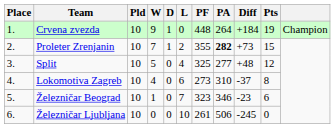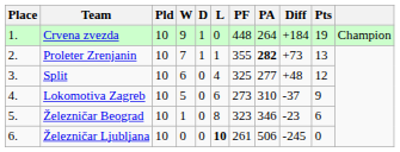 <table class="wikitable">
 <tr>
 <th>Place</th>
 <th>Team</th>
 <th>Pld</th>
 <th>W</th>
 <th>D</th>
 <th>L</th>
 <th>PF</th>
 <th>PA</th>
 <th>Diff</th>
 <th>Pts</th>
 <th></th>
 </tr>
 <tr bgcolor=#ccffcc>
 <td>1.</td>
 <td><a href='#'>Crvena zvezda</a></td>
 <td>10</td>
 <td>9</td>
 <td>1</td>
 <td>0</td>
 <td>448</td>
 <td>264</td>
 <td>+184</td>
 <td>19</td>
 <td rowspan="1">Champion</td>
 </tr>
 <tr>
 <td>2.</td>
 <td><a href='#'>Proleter Zrenjanin</a></td>
 <td>10</td>
 <td>7</td>
 <td>1</td>
-<td>2</td>
+<td>1</td>
 <td>355</td>
 <td><strong>282</strong></td>
 <td>+73</td>
-<td>15</td>
+<td>13</td>
 <td rowspan="5"></td>
 </tr>
 <tr>
 <td>3.</td>
 <td><a href='#'>Split</a></td>
 <td>10</td>
-<td>5</td>
+<td>6</td>
 <td>0</td>
 <td>4</td>
 <td>325</td>
 <td>277</td>
 <td>+48</td>
 <td>12</td>
 </tr>
 <tr>
 <td>4.</td>
 <td><a href='#'>Lokomotiva Zagreb</a></td>
 <td>10</td>
-<td>4</td>
+<td>5</td>
 <td>0</td>
 <td>6</td>
 <td>273</td>
 <td>310</td>
 <td>-37</td>
-<td>8</td>
+<td>9</td>
 </tr>
 <tr>
 <td>5.</td>
 <td><a href='#'>Železničar Beograd</a></td>
 <td>10</td>
 <td>1</td>
 <td>0</td>
-<td>7</td>
+<td>8</td>
 <td>323</td>
 <td>346</td>
 <td>-23</td>
 <td>6</td>
 </tr>
 <tr>
 <td>6.</td>
 <td><a href='#'>Železničar Ljubljana</a></td>
 <td>10</td>
 <td>0</td>
 <td>0</td>
-<td>10</td>
+<td><strong>10</strong></td>
 <td>261</td>
 <td>506</td>
 <td>-245</td>
 <td>0</td>
 </tr>
 </table>
